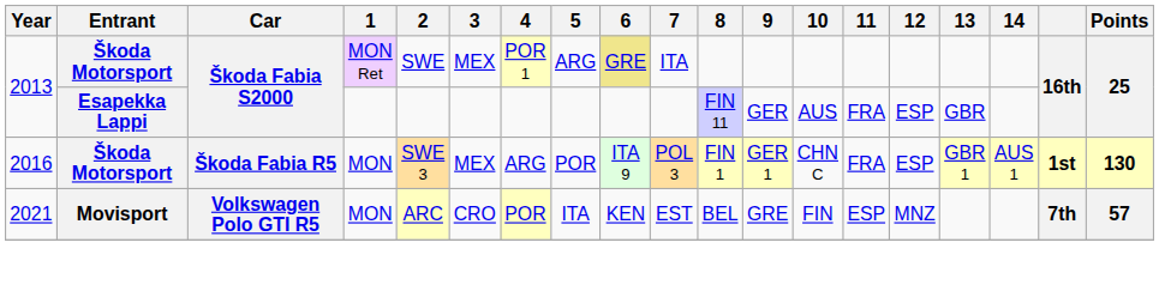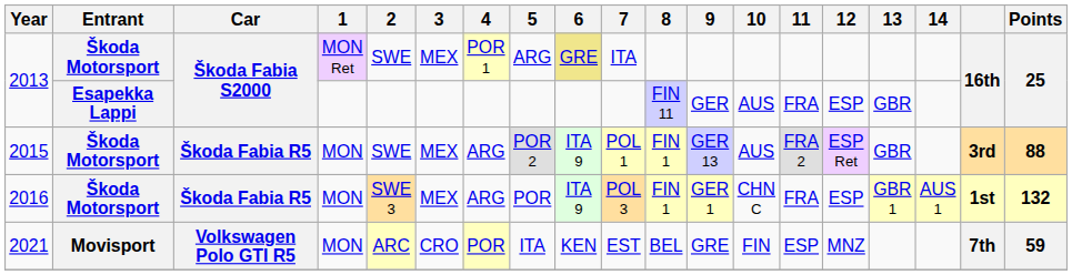 <table class="wikitable" style="text-align:center; font-size:90%">
 <tr>
 <th>Year</th>
 <th>Entrant</th>
 <th>Car</th>
 <th>1</th>
 <th>2</th>
 <th>3</th>
 <th>4</th>
 <th>5</th>
 <th>6</th>
 <th>7</th>
 <th>8</th>
 <th>9</th>
 <th>10</th>
 <th>11</th>
 <th>12</th>
 <th>13</th>
 <th>14</th>
 <th></th>
 <th>Points</th>
 </tr>
 <tr>
 <td rowspan="2"><a href='#'>2013</a></td>
 <th><a href='#'>Škoda Motorsport</a></th>
 <th rowspan="2"><a href='#'>Škoda Fabia S2000</a></th>
 <td style="background:#efcfff;"><a href='#'>MON</a><br><small>Ret</small></td>
 <td><a href='#'>SWE</a></td>
 <td><a href='#'>MEX</a></td>
 <td style="background:#ffffbf;"><a href='#'>POR</a><br><small>1</small></td>
 <td><a href='#'>ARG</a></td>
 <td style="background: khaki;"><a href='#'>GRE</a></td>
 <td><a href='#'>ITA</a></td>
 <td></td>
 <td></td>
 <td></td>
 <td></td>
 <td></td>
 <td></td>
 <td></td>
 <th rowspan="2">16th</th>
 <th rowspan="2">25</th>
 </tr>
 <tr>
 <th><a href='#'>Esapekka Lappi</a></th>
 <td></td>
 <td></td>
 <td></td>
 <td></td>
 <td></td>
 <td></td>
 <td></td>
 <td style="background:#cfcfff;"><a href='#'>FIN</a><br><small>11</small></td>
 <td><a href='#'>GER</a></td>
 <td><a href='#'>AUS</a></td>
 <td><a href='#'>FRA</a></td>
 <td><a href='#'>ESP</a></td>
 <td><a href='#'>GBR</a></td>
 <td></td>
 </tr>
 <tr>
+<td><a href='#'>2015</a></td>
+<th><a href='#'>Škoda Motorsport</a></th>
+<th><a href='#'>Škoda Fabia R5</a></th>
+<td><a href='#'>MON</a></td>
+<td><a href='#'>SWE</a></td>
+<td><a href='#'>MEX</a></td>
+<td><a href='#'>ARG</a></td>
+<td style="background:#DFDFDF;"><a href='#'>POR</a><br><small>2</small></td>
+<td style="background:#dfffdf;"><a href='#'>ITA</a><br><small>9</small></td>
+<td style="background:#ffffbf;"><a href='#'>POL</a><br><small>1</small></td>
+<td style="background:#ffffbf;"><a href='#'>FIN</a><br><small>1</small></td>
+<td style="background:#cfcfff;"><a href='#'>GER</a><br><small>13</small></td>
+<td><a href='#'>AUS</a></td>
+<td style="background:#DFDFDF;"><a href='#'>FRA</a><br><small>2</small></td>
+<td style="background:#efcfff;"><a href='#'>ESP</a><br><small>Ret</small></td>
+<td><a href='#'>GBR</a></td>
+<td></td>
+<td style="background:#ffdf9f;"><strong>3rd</strong></td>
+<td style="background:#ffdf9f;"><strong>88</strong></td>
+</tr>
+<tr>
 <td><a href='#'>2016</a></td>
 <th><a href='#'>Škoda Motorsport</a></th>
 <th><a href='#'>Škoda Fabia R5</a></th>
 <td><a href='#'>MON</a></td>
 <td style="background:#ffdf9f;"><a href='#'>SWE</a><br><small>3</small></td>
 <td><a href='#'>MEX</a></td>
 <td><a href='#'>ARG</a></td>
 <td><a href='#'>POR</a></td>
 <td style="background:#dfffdf;"><a href='#'>ITA</a><br><small>9</small></td>
 <td style="background:#ffdf9f;"><a href='#'>POL</a><br><small>3</small></td>
 <td style="background:#ffffbf;"><a href='#'>FIN</a><br><small>1</small></td>
 <td style="background:#ffffbf;"><a href='#'>GER</a><br><small>1</small></td>
 <td><a href='#'>CHN</a><br><small>C</small></td>
 <td><a href='#'>FRA</a></td>
 <td><a href='#'>ESP</a></td>
 <td style="background:#ffffbf;"><a href='#'>GBR</a><br><small>1</small></td>
 <td style="background:#ffffbf;"><a href='#'>AUS</a><br><small>1</small></td>
 <td style="background:#FFFFBF;"><strong>1st</strong></td>
-<td style="background:#FFFFBF;"><strong>130</strong></td>
+<td style="background:#FFFFBF;"><strong>132</strong></td>
 </tr>
 <tr>
 <td><a href='#'>2021</a></td>
 <th>Movisport</th>
 <th><a href='#'>Volkswagen Polo GTI R5</a></th>
 <td><a href='#'>MON</a></td>
 <td style="background:#ffffbf;"><a href='#'>ARC</a><br></td>
 <td><a href='#'>CRO</a></td>
 <td style="background:#ffffbf;"><a href='#'>POR</a><br></td>
 <td><a href='#'>ITA</a></td>
 <td><a href='#'>KEN</a></td>
 <td><a href='#'>EST</a></td>
 <td><a href='#'>BEL</a></td>
 <td><a href='#'>GRE</a></td>
 <td><a href='#'>FIN</a></td>
 <td><a href='#'>ESP</a></td>
 <td><a href='#'>MNZ</a></td>
 <td></td>
 <td></td>
 <th>7th</th>
-<th>57</th>
+<th>59</th>
 </tr>
 <tr>
 </tr>
 </table>
